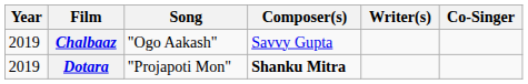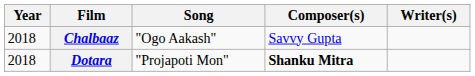 <table class="wikitable sortable" style="width:60%;">
 <tr>
 <th>Year</th>
 <th>Film</th>
 <th>Song</th>
 <th>Composer(s)</th>
 <th>Writer(s)</th>
-<th>Co-Singer</th>
 </tr>
 <tr>
-<td>2019</td>
+<td>2018</td>
 <th><em><a href='#'>Chalbaaz</a></em></th>
 <td>"Ogo Aakash"</td>
 <td><a href='#'>Savvy Gupta</a></td>
 <td></td>
-<td></td>
 </tr>
 <tr>
-<td>2019</td>
+<td>2018</td>
 <th><a href='#'><em>Dotara</em></a></th>
 <td>"Projapoti Mon"</td>
 <td><strong>Shanku Mitra</strong></td>
 <td></td>
-<td></td>
 </tr>
 </table>
